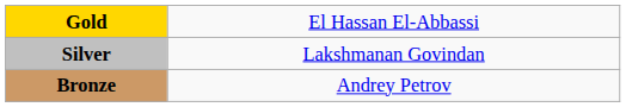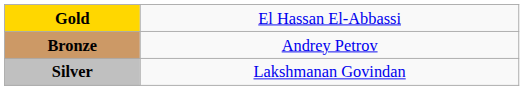 <table class="wikitable" style=" text-align:center; font-size:110%;" width="35%">
 <tr>
 <td bgcolor="gold"><strong>Gold</strong></td>
 <td><a href='#'>El Hassan El-Abbassi</a><br></td>
 </tr>
 <tr>
+<td bgcolor="CC9966"><strong>Bronze</strong></td>
+<td><a href='#'>Andrey Petrov</a><br></td>
+</tr>
+<tr>
 <td bgcolor="silver"><strong>Silver</strong></td>
 <td><a href='#'>Lakshmanan Govindan</a><br></td>
 </tr>
-<tr>
-<td bgcolor="CC9966"><strong>Bronze</strong></td>
-<td><a href='#'>Andrey Petrov</a><br></td>
-</tr>
 </table>
